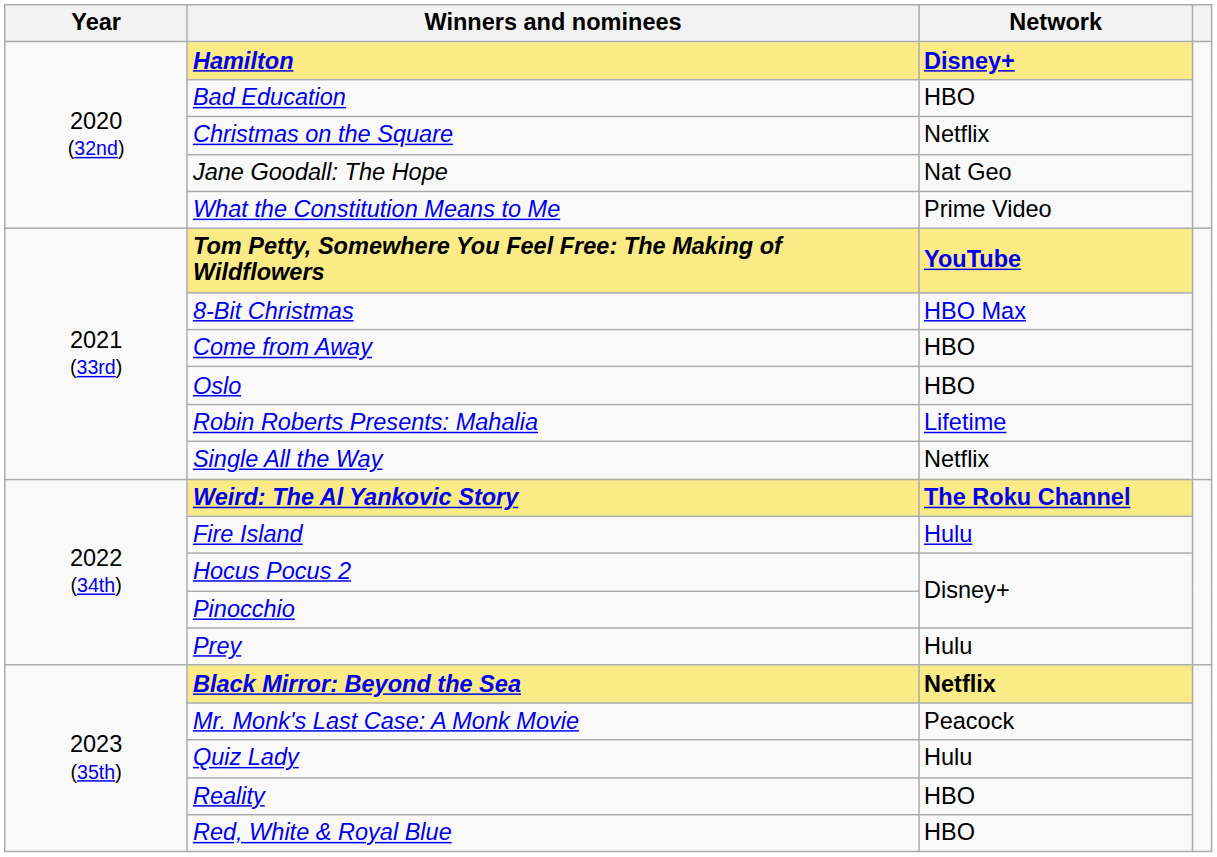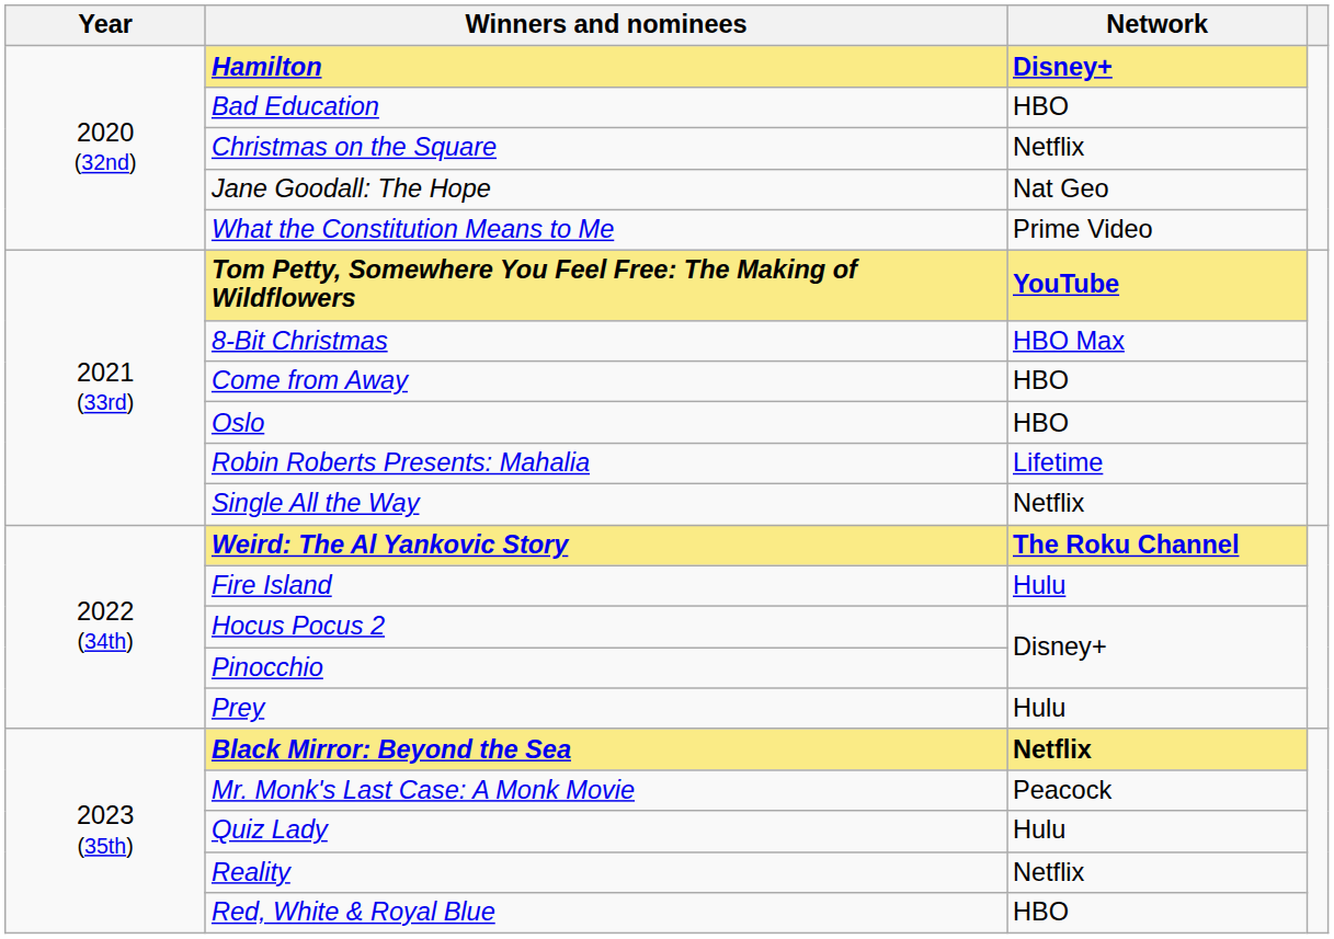 <table class="wikitable" width="65%" cellpadding="5">
 <tr>
 <th width="10%"><strong>Year</strong></th>
 <th width="40%"><strong>Winners and nominees</strong></th>
 <th width="15%"><strong>Network</strong></th>
 <th width="1%"><strong></strong></th>
 </tr>
 <tr>
 <td rowspan="5" style="text-align:center;">2020<br><small>(<a href='#'>32nd</a>)</small></td>
 <td style="background:#FAEB86;"><strong><em><a href='#'>Hamilton</a></em></strong></td>
 <td style="background:#FAEB86;"><strong><a href='#'>Disney+</a></strong></td>
 <td rowspan="5" style="text-align:center;"></td>
 </tr>
 <tr>
 <td><em><a href='#'>Bad Education</a></em></td>
 <td>HBO</td>
 </tr>
 <tr>
 <td><em><a href='#'>Christmas on the Square</a></em></td>
 <td>Netflix</td>
 </tr>
 <tr>
 <td><em>Jane Goodall: The Hope</em></td>
 <td>Nat Geo</td>
 </tr>
 <tr>
 <td><em><a href='#'>What the Constitution Means to Me</a></em></td>
 <td>Prime Video</td>
 </tr>
 <tr>
 <td rowspan="6" style="text-align:center;">2021<br><small>(<a href='#'>33rd</a>)</small></td>
 <td style="background:#FAEB86;"><strong><em>Tom Petty, Somewhere You Feel Free: The Making of Wildflowers</em></strong></td>
 <td style="background:#FAEB86;"><strong><a href='#'>YouTube</a></strong></td>
 <td rowspan="6" style="text-align:center;"></td>
 </tr>
 <tr>
 <td><em><a href='#'>8-Bit Christmas</a></em></td>
 <td><a href='#'>HBO Max</a></td>
 </tr>
 <tr>
 <td><em><a href='#'>Come from Away</a></em></td>
 <td>HBO</td>
 </tr>
 <tr>
 <td><em><a href='#'>Oslo</a></em></td>
 <td>HBO</td>
 </tr>
 <tr>
 <td><em><a href='#'>Robin Roberts Presents: Mahalia</a></em></td>
 <td><a href='#'>Lifetime</a></td>
 </tr>
 <tr>
 <td><em><a href='#'>Single All the Way</a></em></td>
 <td>Netflix</td>
 </tr>
 <tr>
 <td rowspan="5" style="text-align:center;">2022<br><small>(<a href='#'>34th</a>)</small></td>
 <td style="background:#FAEB86;"><strong><em><a href='#'>Weird: The Al Yankovic Story</a></em></strong></td>
 <td style="background:#FAEB86;"><strong><a href='#'>The Roku Channel</a></strong></td>
 <td rowspan="5" style="text-align:center;"></td>
 </tr>
 <tr>
 <td><em><a href='#'>Fire Island</a></em></td>
 <td><a href='#'>Hulu</a></td>
 </tr>
 <tr>
 <td><em><a href='#'>Hocus Pocus 2</a></em></td>
 <td rowspan=2>Disney+</td>
 </tr>
 <tr>
 <td><em><a href='#'>Pinocchio</a></em></td>
 </tr>
 <tr>
 <td><em><a href='#'>Prey</a></em></td>
 <td>Hulu</td>
 </tr>
 <tr>
 <td rowspan="5" style="text-align:center;">2023<br><small>(<a href='#'>35th</a>)</small></td>
 <td style="background:#FAEB86;"><strong><em><a href='#'>Black Mirror: Beyond the Sea</a></em></strong></td>
 <td style="background:#FAEB86;"><strong>Netflix</strong></td>
 <td rowspan="5" style="text-align:center;"></td>
 </tr>
 <tr>
 <td><em><a href='#'>Mr. Monk's Last Case: A Monk Movie</a></em></td>
 <td>Peacock</td>
 </tr>
 <tr>
 <td><em><a href='#'>Quiz Lady</a></em></td>
 <td>Hulu</td>
 </tr>
 <tr>
 <td><em><a href='#'>Reality</a></em></td>
-<td>HBO</td>
+<td>Netflix</td>
 </tr>
 <tr>
 <td><em><a href='#'>Red, White & Royal Blue</a></em></td>
 <td>HBO</td>
 </tr>
 </table>
